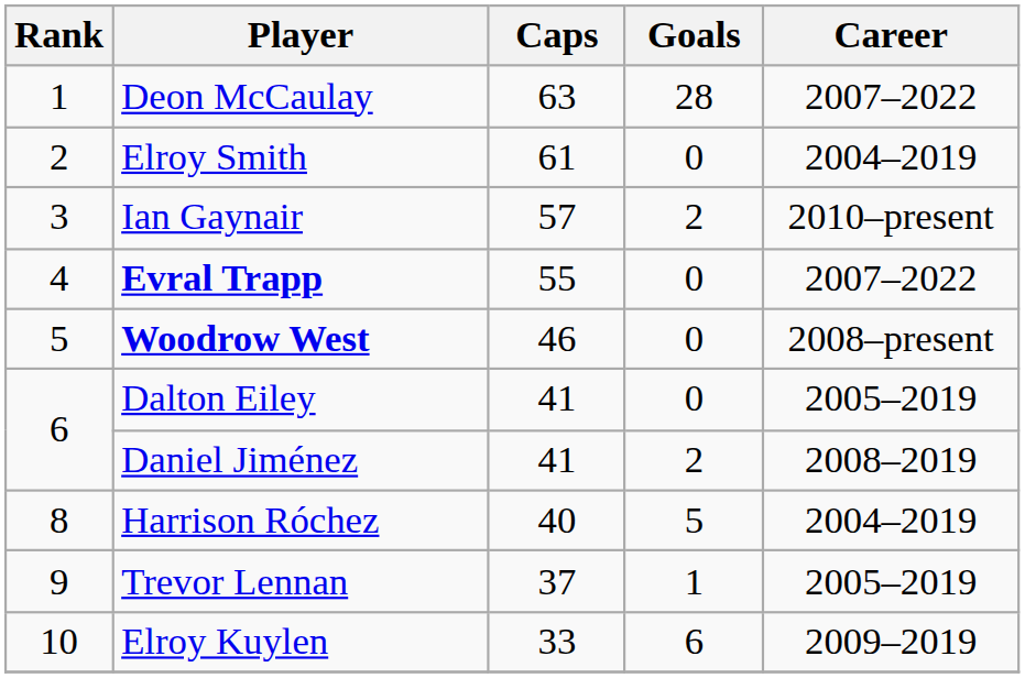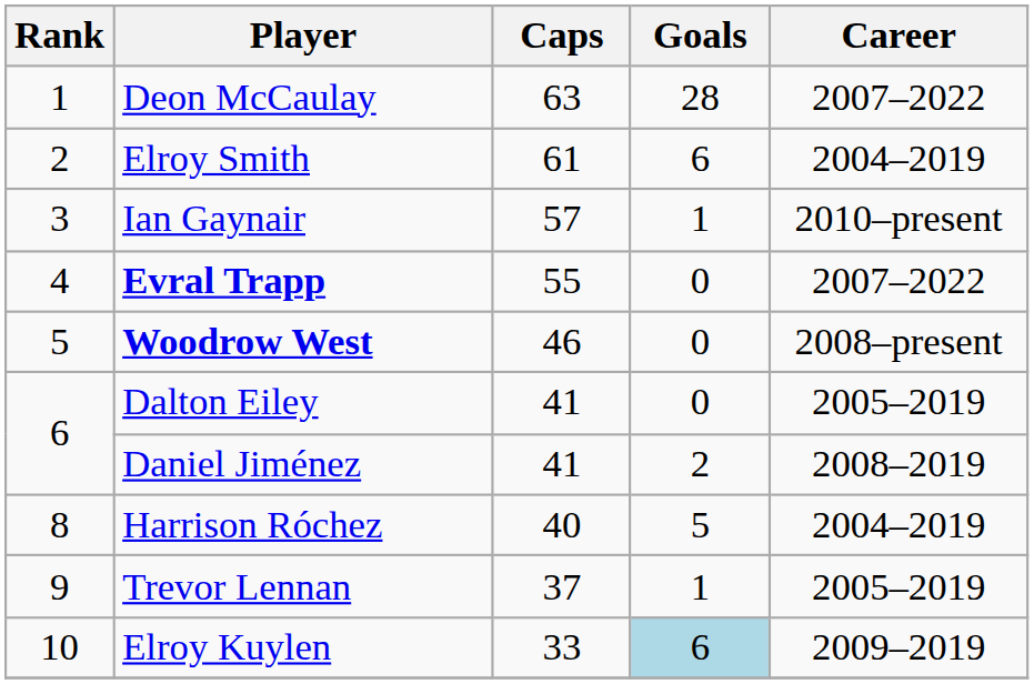 <table class="wikitable sortable" style="text-align: center;">
 <tr>
 <th width=30px>Rank</th>
 <th width=150px>Player</th>
 <th width=50px>Caps</th>
 <th width=50px>Goals</th>
 <th width=100px>Career</th>
 </tr>
 <tr>
 <td>1</td>
 <td align=left><a href='#'>Deon McCaulay</a></td>
 <td>63</td>
 <td>28</td>
 <td>2007–2022</td>
 </tr>
 <tr>
 <td>2</td>
 <td align=left><a href='#'>Elroy Smith</a></td>
 <td>61</td>
-<td>0</td>
+<td>6</td>
 <td>2004–2019</td>
 </tr>
 <tr>
 <td>3</td>
 <td align=left><a href='#'>Ian Gaynair</a></td>
 <td>57</td>
-<td>2</td>
+<td>1</td>
 <td>2010–present</td>
 </tr>
 <tr>
 <td>4</td>
 <td align=left><strong><a href='#'>Evral Trapp</a></strong></td>
 <td>55</td>
 <td>0</td>
 <td>2007–2022</td>
 </tr>
 <tr>
 <td>5</td>
 <td align=left><strong><a href='#'>Woodrow West</a></strong></td>
 <td>46</td>
 <td>0</td>
 <td>2008–present</td>
 </tr>
 <tr>
 <td rowspan=2>6</td>
 <td align=left><a href='#'>Dalton Eiley</a></td>
 <td>41</td>
 <td>0</td>
 <td>2005–2019</td>
 </tr>
 <tr>
 <td align=left><a href='#'>Daniel Jiménez</a></td>
 <td>41</td>
 <td>2</td>
 <td>2008–2019</td>
 </tr>
 <tr>
 <td>8</td>
 <td align=left><a href='#'>Harrison Róchez</a></td>
 <td>40</td>
 <td>5</td>
 <td>2004–2019</td>
 </tr>
 <tr>
 <td>9</td>
 <td align=left><a href='#'>Trevor Lennan</a></td>
 <td>37</td>
 <td>1</td>
 <td>2005–2019</td>
 </tr>
 <tr>
 <td>10</td>
 <td align=left><a href='#'>Elroy Kuylen</a></td>
 <td>33</td>
-<td>6</td>
+<td style="background: lightblue;">6</td>
 <td>2009–2019</td>
 </tr>
 <tr>
 </tr>
 </table>
